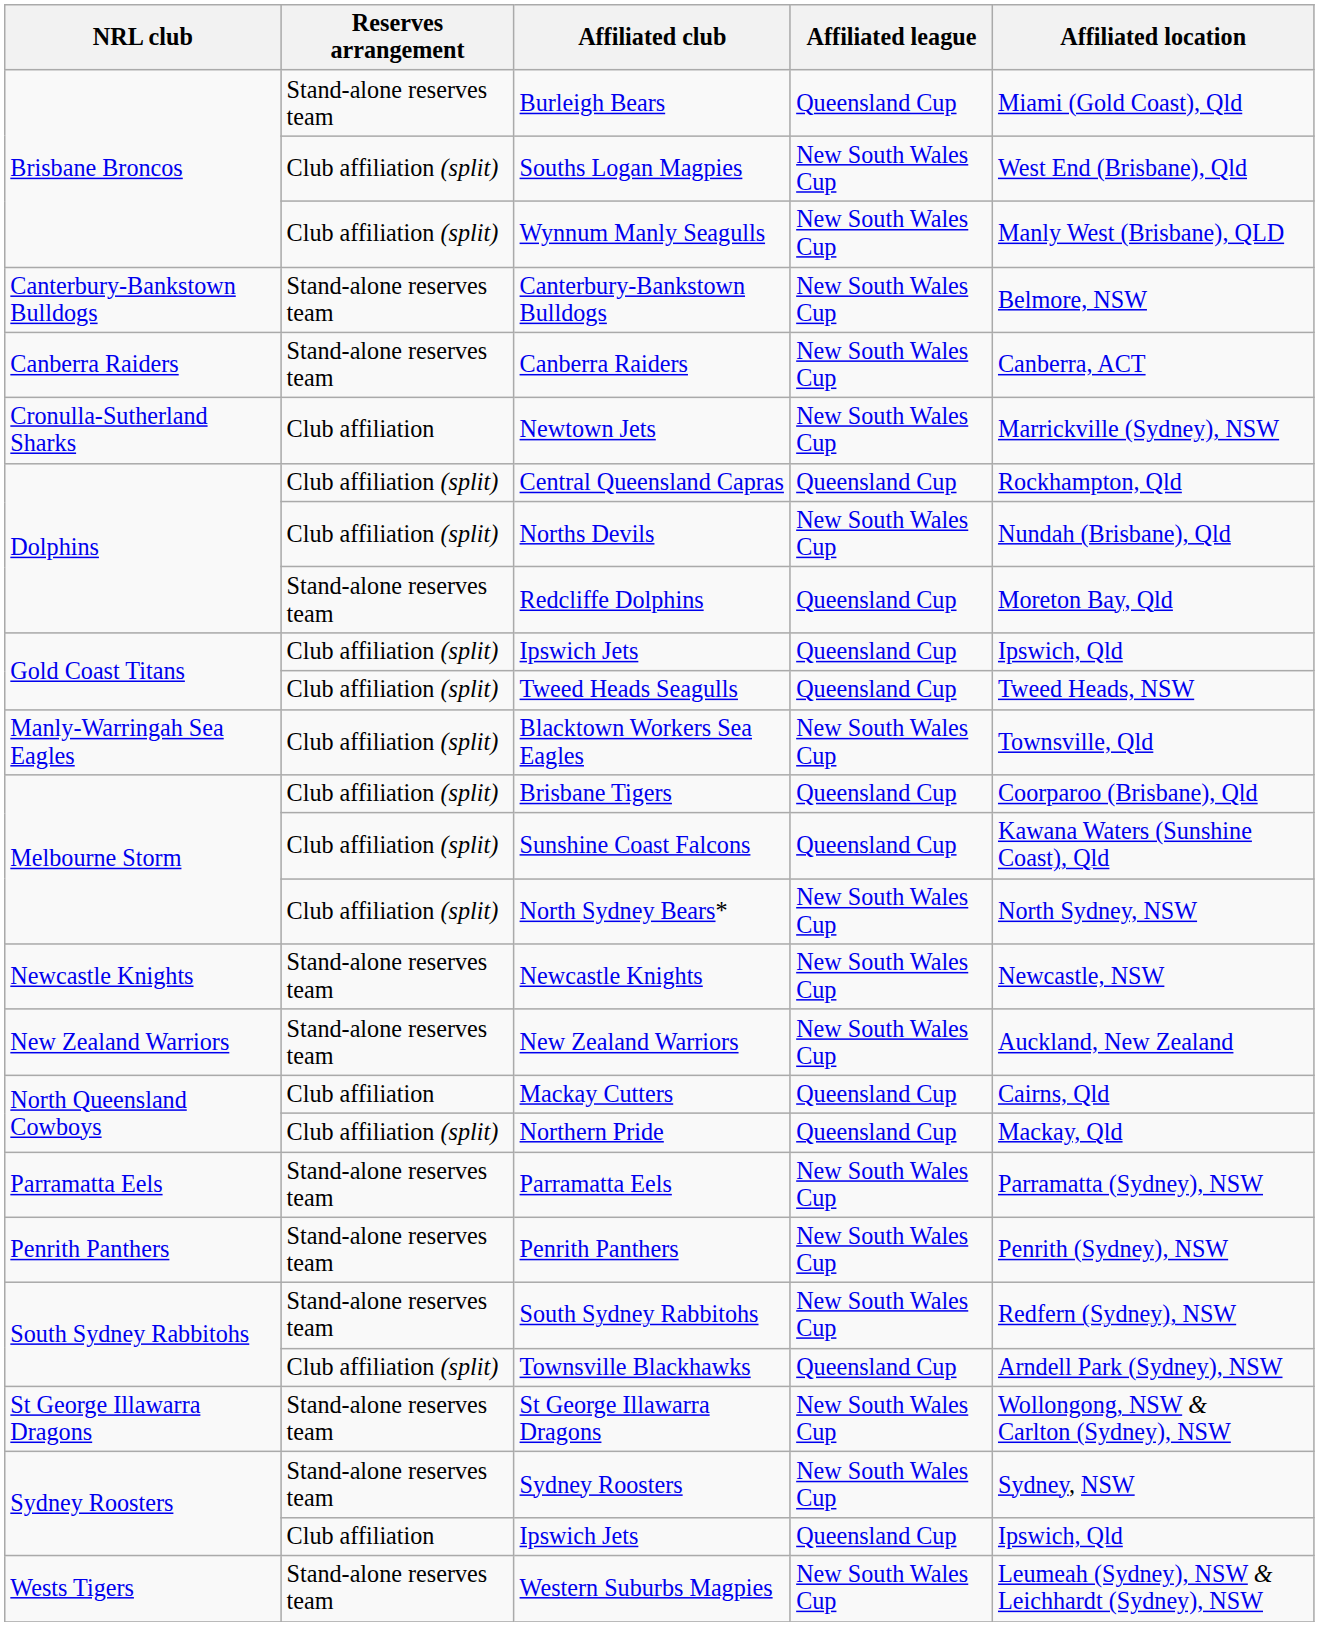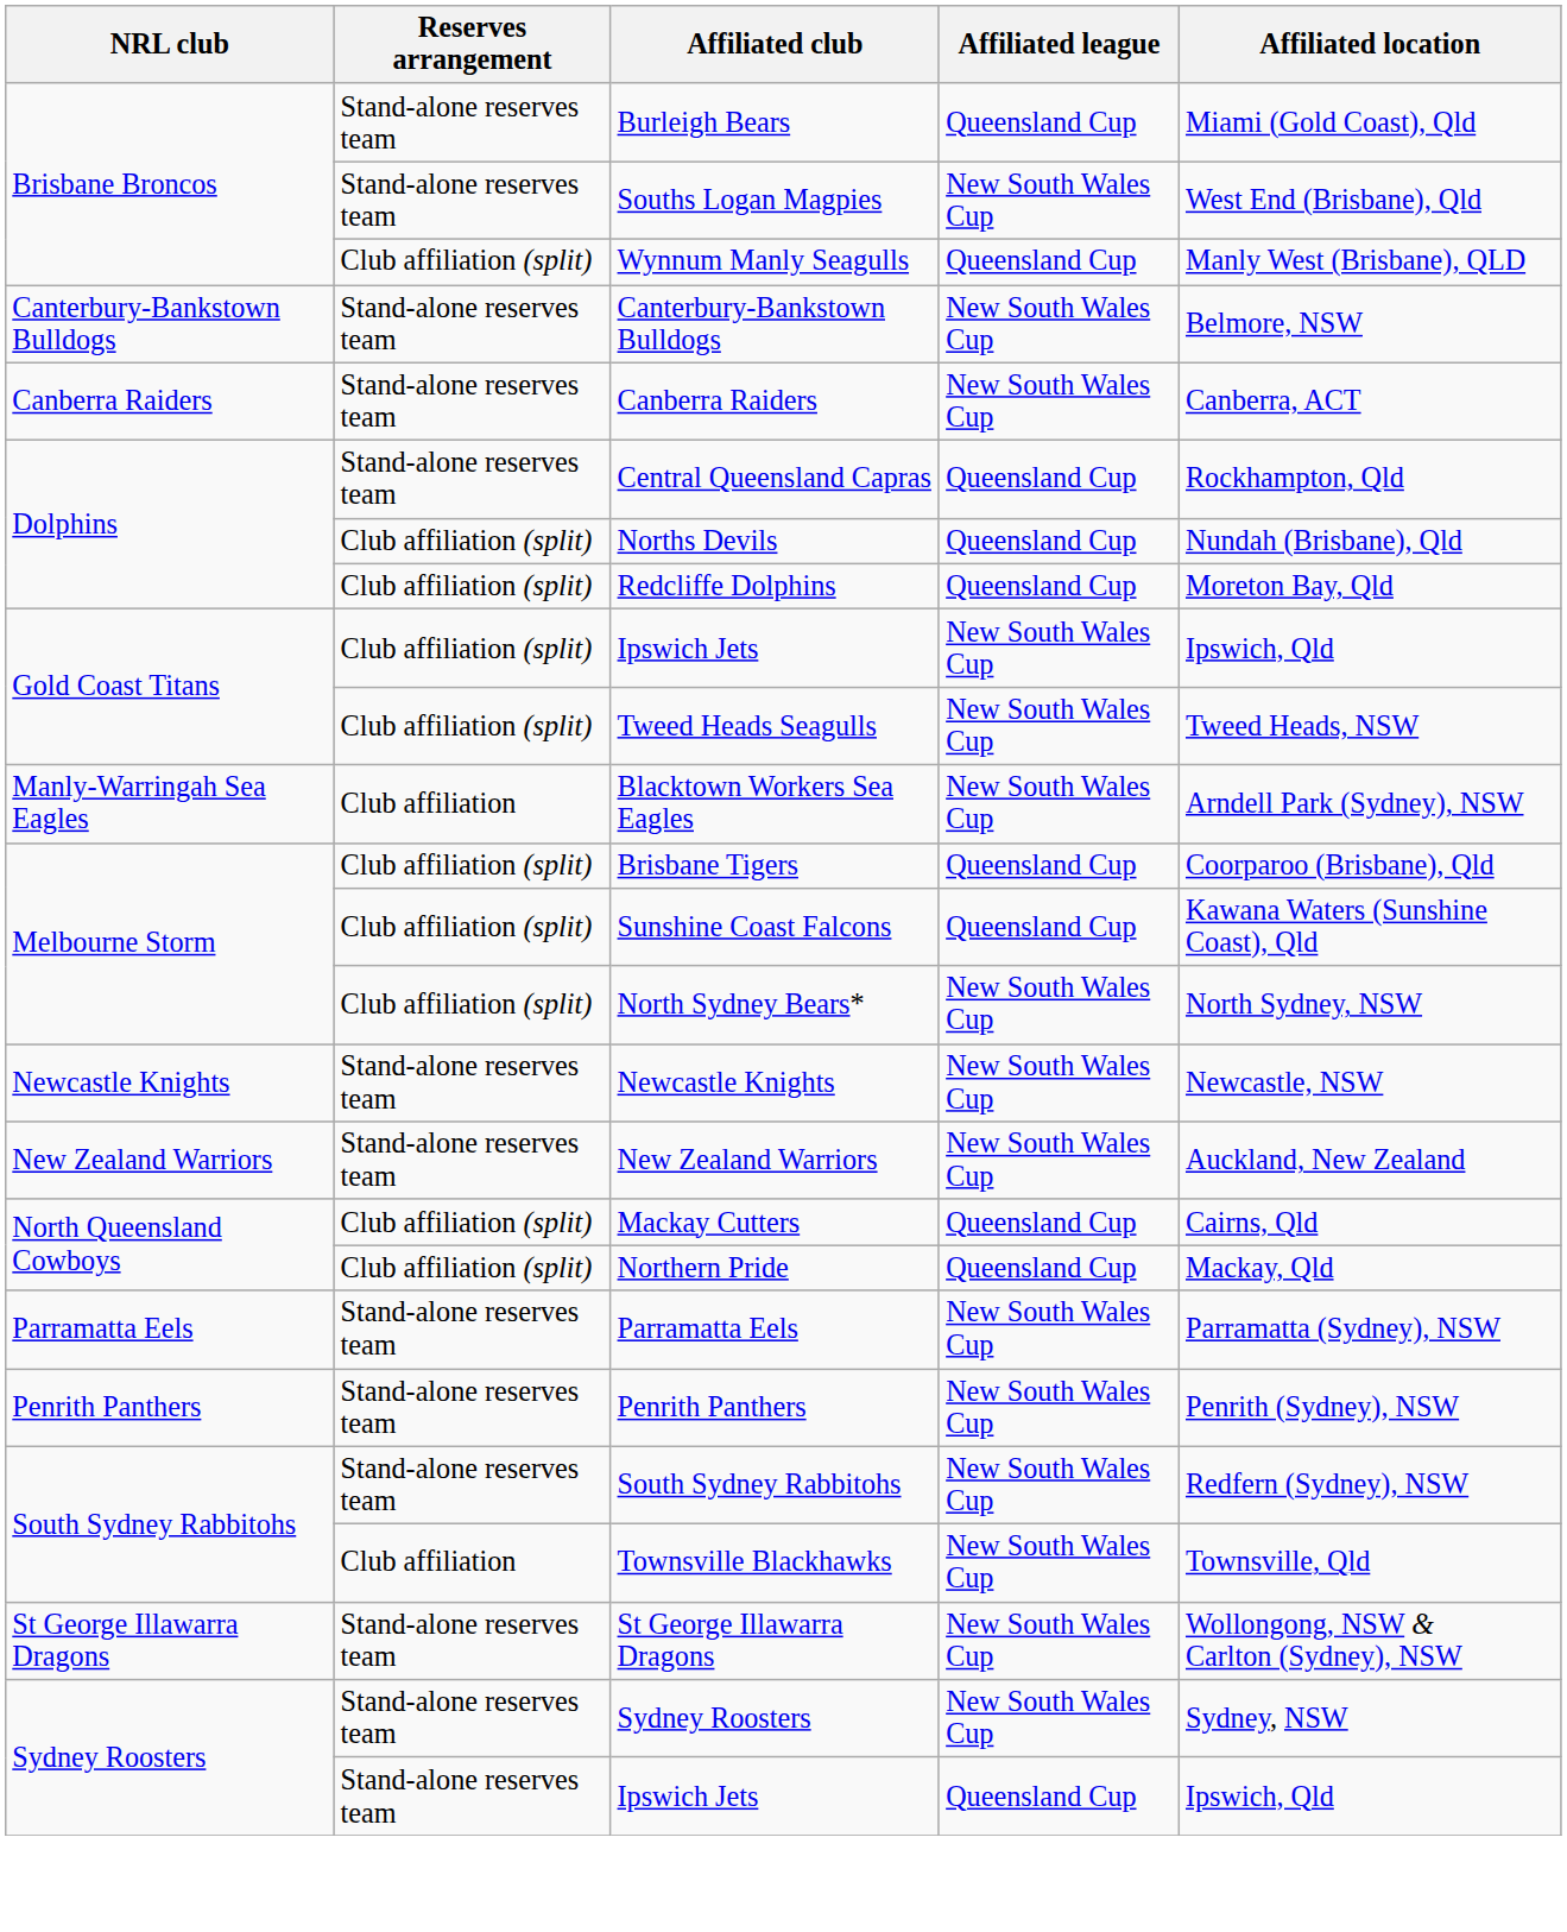 <table class="wikitable sortable">
 <tr>
 <th>NRL club</th>
 <th>Reserves arrangement</th>
 <th>Affiliated club</th>
 <th>Affiliated league</th>
 <th>Affiliated location</th>
 </tr>
 <tr>
 <td rowspan="3"> <a href='#'>Brisbane Broncos</a></td>
 <td>Stand-alone reserves team</td>
 <td> <a href='#'>Burleigh Bears</a></td>
 <td> <a href='#'>Queensland Cup</a></td>
 <td><a href='#'>Miami (Gold Coast), Qld</a></td>
 </tr>
 <tr>
-<td>Club affiliation <em>(split)</em></td>
+<td>Stand-alone reserves team</td>
 <td> <a href='#'>Souths Logan Magpies</a></td>
 <td> <a href='#'>New South Wales Cup</a></td>
 <td><a href='#'>West End (Brisbane), Qld</a></td>
 </tr>
 <tr>
 <td>Club affiliation <em>(split)</em></td>
 <td> <a href='#'>Wynnum Manly Seagulls</a></td>
-<td> <a href='#'>New South Wales Cup</a></td>
+<td> <a href='#'>Queensland Cup</a></td>
 <td><a href='#'>Manly West (Brisbane), QLD</a></td>
 </tr>
 <tr>
 <td> <a href='#'>Canterbury-Bankstown Bulldogs</a></td>
 <td>Stand-alone reserves team</td>
 <td> <a href='#'>Canterbury-Bankstown Bulldogs</a></td>
 <td> <a href='#'>New South Wales Cup</a></td>
 <td><a href='#'>Belmore, NSW</a></td>
 </tr>
 <tr>
 <td> <a href='#'>Canberra Raiders</a></td>
 <td>Stand-alone reserves team</td>
 <td> <a href='#'>Canberra Raiders</a></td>
 <td> <a href='#'>New South Wales Cup</a></td>
 <td><a href='#'>Canberra, ACT</a></td>
 </tr>
 <tr>
-<td> <a href='#'>Cronulla-Sutherland Sharks</a></td>
-<td>Club affiliation</td>
-<td> <a href='#'>Newtown Jets</a></td>
-<td> <a href='#'>New South Wales Cup</a></td>
-<td><a href='#'>Marrickville (Sydney), NSW</a></td>
-</tr>
-<tr>
 <td rowspan="3"> <a href='#'>Dolphins</a></td>
-<td>Club affiliation <em>(split)</em></td>
+<td>Stand-alone reserves team</td>
 <td> <a href='#'>Central Queensland Capras</a></td>
 <td> <a href='#'>Queensland Cup</a></td>
 <td><a href='#'>Rockhampton, Qld</a></td>
 </tr>
 <tr>
 <td>Club affiliation <em>(split)</em></td>
 <td> <a href='#'>Norths Devils</a></td>
-<td> <a href='#'>New South Wales Cup</a></td>
+<td> <a href='#'>Queensland Cup</a></td>
 <td><a href='#'>Nundah (Brisbane), Qld</a></td>
 </tr>
 <tr>
-<td>Stand-alone reserves team</td>
+<td>Club affiliation <em>(split)</em></td>
 <td> <a href='#'>Redcliffe Dolphins</a></td>
 <td> <a href='#'>Queensland Cup</a></td>
 <td><a href='#'>Moreton Bay, Qld</a></td>
 </tr>
 <tr>
 <td rowspan="2"> <a href='#'>Gold Coast Titans</a></td>
 <td>Club affiliation <em>(split)</em></td>
 <td> <a href='#'>Ipswich Jets</a></td>
-<td> <a href='#'>Queensland Cup</a></td>
+<td> <a href='#'>New South Wales Cup</a></td>
 <td><a href='#'>Ipswich, Qld</a></td>
 </tr>
 <tr>
 <td>Club affiliation <em>(split)</em></td>
 <td> <a href='#'>Tweed Heads Seagulls</a></td>
-<td> <a href='#'>Queensland Cup</a></td>
+<td> <a href='#'>New South Wales Cup</a></td>
 <td><a href='#'>Tweed Heads, NSW</a></td>
 </tr>
 <tr>
 <td> <a href='#'>Manly-Warringah Sea Eagles</a></td>
-<td>Club affiliation <em>(split)</em></td>
+<td>Club affiliation</td>
 <td> <a href='#'>Blacktown Workers Sea Eagles</a></td>
 <td> <a href='#'>New South Wales Cup</a></td>
-<td><a href='#'>Townsville, Qld</a></td>
+<td><a href='#'>Arndell Park (Sydney), NSW</a></td>
 </tr>
 <tr>
 <td rowspan="3"> <a href='#'>Melbourne Storm</a></td>
 <td>Club affiliation <em>(split)</em></td>
 <td> <a href='#'>Brisbane Tigers</a></td>
 <td> <a href='#'>Queensland Cup</a></td>
 <td><a href='#'>Coorparoo (Brisbane), Qld</a></td>
 </tr>
 <tr>
 <td>Club affiliation <em>(split)</em></td>
 <td> <a href='#'>Sunshine Coast Falcons</a></td>
 <td> <a href='#'>Queensland Cup</a></td>
 <td><a href='#'>Kawana Waters (Sunshine Coast), Qld</a></td>
 </tr>
 <tr>
 <td>Club affiliation <em>(split)</em></td>
 <td> <a href='#'>North Sydney Bears</a>*</td>
 <td> <a href='#'>New South Wales Cup</a></td>
 <td><a href='#'>North Sydney, NSW</a></td>
 </tr>
 <tr>
 <td> <a href='#'>Newcastle Knights</a></td>
 <td>Stand-alone reserves team</td>
 <td> <a href='#'>Newcastle Knights</a></td>
 <td> <a href='#'>New South Wales Cup</a></td>
 <td><a href='#'>Newcastle, NSW</a></td>
 </tr>
 <tr>
 <td> <a href='#'>New Zealand Warriors</a></td>
 <td>Stand-alone reserves team</td>
 <td> <a href='#'>New Zealand Warriors</a></td>
 <td> <a href='#'>New South Wales Cup</a></td>
 <td><a href='#'>Auckland, New Zealand</a></td>
 </tr>
 <tr>
 <td rowspan="2"> <a href='#'>North Queensland Cowboys</a></td>
-<td>Club affiliation</td>
+<td>Club affiliation <em>(split)</em></td>
 <td> <a href='#'>Mackay Cutters</a></td>
 <td> <a href='#'>Queensland Cup</a></td>
 <td><a href='#'>Cairns, Qld</a></td>
 </tr>
 <tr>
 <td>Club affiliation <em>(split)</em></td>
 <td> <a href='#'>Northern Pride</a></td>
 <td> <a href='#'>Queensland Cup</a></td>
 <td><a href='#'>Mackay, Qld</a></td>
 </tr>
 <tr>
 <td> <a href='#'>Parramatta Eels</a></td>
 <td>Stand-alone reserves team</td>
 <td> <a href='#'>Parramatta Eels</a></td>
 <td> <a href='#'>New South Wales Cup</a></td>
 <td><a href='#'>Parramatta (Sydney), NSW</a></td>
 </tr>
 <tr>
 <td> <a href='#'>Penrith Panthers</a></td>
 <td>Stand-alone reserves team</td>
 <td> <a href='#'>Penrith Panthers</a></td>
 <td> <a href='#'>New South Wales Cup</a></td>
 <td><a href='#'>Penrith (Sydney), NSW</a></td>
 </tr>
 <tr>
 <td rowspan="2"> <a href='#'>South Sydney Rabbitohs</a></td>
 <td>Stand-alone reserves team</td>
 <td> <a href='#'>South Sydney Rabbitohs</a></td>
 <td> <a href='#'>New South Wales Cup</a></td>
 <td><a href='#'>Redfern (Sydney), NSW</a></td>
 </tr>
 <tr>
-<td>Club affiliation <em>(split)</em></td>
+<td>Club affiliation</td>
 <td> <a href='#'>Townsville Blackhawks</a></td>
-<td> <a href='#'>Queensland Cup</a></td>
-<td><a href='#'>Arndell Park (Sydney), NSW</a></td>
+<td> <a href='#'>New South Wales Cup</a></td>
+<td><a href='#'>Townsville, Qld</a></td>
 </tr>
 <tr>
 <td> <a href='#'>St George Illawarra Dragons</a></td>
 <td>Stand-alone reserves team</td>
 <td> <a href='#'>St George Illawarra Dragons</a></td>
 <td> <a href='#'>New South Wales Cup</a></td>
 <td><a href='#'>Wollongong, NSW</a> <em>&</em><br><a href='#'>Carlton (Sydney), NSW</a></td>
 </tr>
 <tr>
 <td rowspan="2"> <a href='#'>Sydney Roosters</a></td>
 <td>Stand-alone reserves team</td>
 <td> <a href='#'>Sydney Roosters</a></td>
 <td> <a href='#'>New South Wales Cup</a></td>
 <td><a href='#'>Sydney</a>, <a href='#'>NSW</a></td>
 </tr>
 <tr>
-<td>Club affiliation</td>
+<td>Stand-alone reserves team</td>
 <td> <a href='#'>Ipswich Jets</a></td>
 <td> <a href='#'>Queensland Cup</a></td>
 <td><a href='#'>Ipswich, Qld</a></td>
 </tr>
-<tr>
-<td> <a href='#'>Wests Tigers</a></td>
-<td>Stand-alone reserves team</td>
-<td> <a href='#'>Western Suburbs Magpies</a></td>
-<td> <a href='#'>New South Wales Cup</a></td>
-<td><a href='#'>Leumeah (Sydney), NSW</a> <em>&</em><br><a href='#'>Leichhardt (Sydney), NSW</a></td>
-</tr>
 </table>
